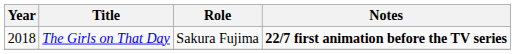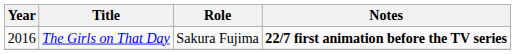 <table class="wikitable sortable">
 <tr>
 <th>Year</th>
 <th>Title</th>
 <th>Role</th>
 <th class="unsortable">Notes</th>
 </tr>
 <tr>
-<td>2018</td>
+<td>2016</td>
 <td><em><a href='#'>The Girls on That Day</a></em></td>
 <td>Sakura Fujima</td>
 <td><strong>22/7 first animation before the TV series</strong></td>
 </tr>
 <tr>
 </tr>
 </table>
